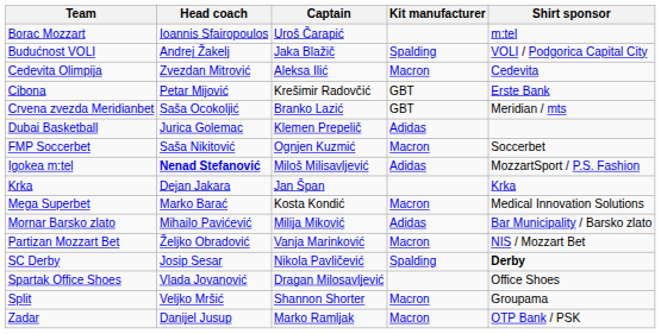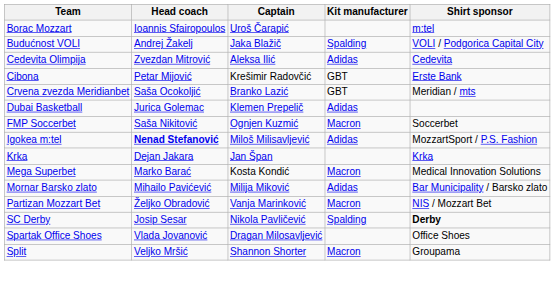 <table class="wikitable sortable">
 <tr>
 <th>Team</th>
 <th>Head coach</th>
 <th>Captain</th>
 <th>Kit manufacturer</th>
 <th>Shirt sponsor</th>
 </tr>
 <tr>
 <td><a href='#'>Borac Mozzart</a></td>
 <td> <a href='#'>Ioannis Sfairopoulos</a></td>
 <td> <a href='#'>Uroš Čarapić</a></td>
 <td></td>
 <td><a href='#'>m:tel</a></td>
 </tr>
 <tr>
 <td><a href='#'>Budućnost VOLI</a></td>
 <td> <a href='#'>Andrej Žakelj</a></td>
 <td> <a href='#'>Jaka Blažič</a></td>
 <td><a href='#'>Spalding</a></td>
 <td><a href='#'>VOLI</a> / <a href='#'>Podgorica Capital City</a></td>
 </tr>
 <tr>
 <td><a href='#'>Cedevita Olimpija</a></td>
 <td> <a href='#'>Zvezdan Mitrović</a></td>
 <td> <a href='#'>Aleksa Ilić</a></td>
-<td><a href='#'>Macron</a></td>
+<td><a href='#'>Adidas</a></td>
 <td><a href='#'>Cedevita</a></td>
 </tr>
 <tr>
 <td><a href='#'>Cibona</a></td>
 <td> <a href='#'>Petar Mijović</a></td>
 <td> Krešimir Radovčić</td>
 <td>GBT</td>
 <td><a href='#'>Erste Bank</a></td>
 </tr>
 <tr>
 <td><a href='#'>Crvena zvezda Meridianbet</a></td>
 <td> <a href='#'>Saša Ocokoljić</a></td>
 <td> <a href='#'>Branko Lazić</a></td>
 <td>GBT</td>
 <td>Meridian / <a href='#'>mts</a></td>
 </tr>
 <tr>
 <td><a href='#'>Dubai Basketball</a></td>
 <td> <a href='#'>Jurica Golemac</a></td>
 <td> <a href='#'>Klemen Prepelič</a></td>
 <td><a href='#'>Adidas</a></td>
 <td></td>
 </tr>
 <tr>
 <td><a href='#'>FMP Soccerbet</a></td>
 <td> <a href='#'>Saša Nikitović</a></td>
 <td> <a href='#'>Ognjen Kuzmić</a></td>
 <td><a href='#'>Macron</a></td>
 <td>Soccerbet</td>
 </tr>
 <tr>
 <td><a href='#'>Igokea m:tel</a></td>
 <td><strong> <a href='#'>Nenad Stefanović</a></strong></td>
 <td> <a href='#'>Miloš Milisavljević</a></td>
 <td><a href='#'>Adidas</a></td>
 <td>MozzartSport / <a href='#'>P.S. Fashion</a></td>
 </tr>
 <tr>
 <td><a href='#'>Krka</a></td>
 <td> <a href='#'>Dejan Jakara</a></td>
 <td> <a href='#'>Jan Špan</a></td>
 <td></td>
 <td><a href='#'>Krka</a></td>
 </tr>
 <tr>
 <td><a href='#'>Mega Superbet</a></td>
 <td> <a href='#'>Marko Barać</a></td>
 <td> Kosta Kondić</td>
 <td><a href='#'>Macron</a></td>
 <td>Medical Innovation Solutions</td>
 </tr>
 <tr>
 <td><a href='#'>Mornar Barsko zlato</a></td>
 <td> <a href='#'>Mihailo Pavićević</a></td>
 <td> <a href='#'>Milija Miković</a></td>
 <td><a href='#'>Adidas</a></td>
 <td><a href='#'>Bar Municipality</a> / Barsko zlato</td>
 </tr>
 <tr>
 <td><a href='#'>Partizan Mozzart Bet</a></td>
 <td> <a href='#'>Željko Obradović</a></td>
 <td> <a href='#'>Vanja Marinković</a></td>
 <td><a href='#'>Macron</a></td>
 <td><a href='#'>NIS</a> / Mozzart Bet</td>
 </tr>
 <tr>
 <td><a href='#'>SC Derby</a></td>
 <td> <a href='#'>Josip Sesar</a></td>
 <td> <a href='#'>Nikola Pavličević</a></td>
 <td><a href='#'>Spalding</a></td>
 <td><strong>Derby</strong></td>
 </tr>
 <tr>
 <td><a href='#'>Spartak Office Shoes</a></td>
 <td> <a href='#'>Vlada Jovanović</a></td>
 <td> <a href='#'>Dragan Milosavljević</a></td>
 <td></td>
 <td>Office Shoes</td>
 </tr>
 <tr>
 <td><a href='#'>Split</a></td>
 <td> <a href='#'>Veljko Mršić</a></td>
 <td> <a href='#'>Shannon Shorter</a></td>
 <td><a href='#'>Macron</a></td>
 <td>Groupama</td>
 </tr>
-<tr>
-<td><a href='#'>Zadar</a></td>
-<td> <a href='#'>Danijel Jusup</a></td>
-<td> <a href='#'>Marko Ramljak</a></td>
-<td><a href='#'>Macron</a></td>
-<td><a href='#'>OTP Bank</a> / PSK</td>
-</tr>
 </table>
